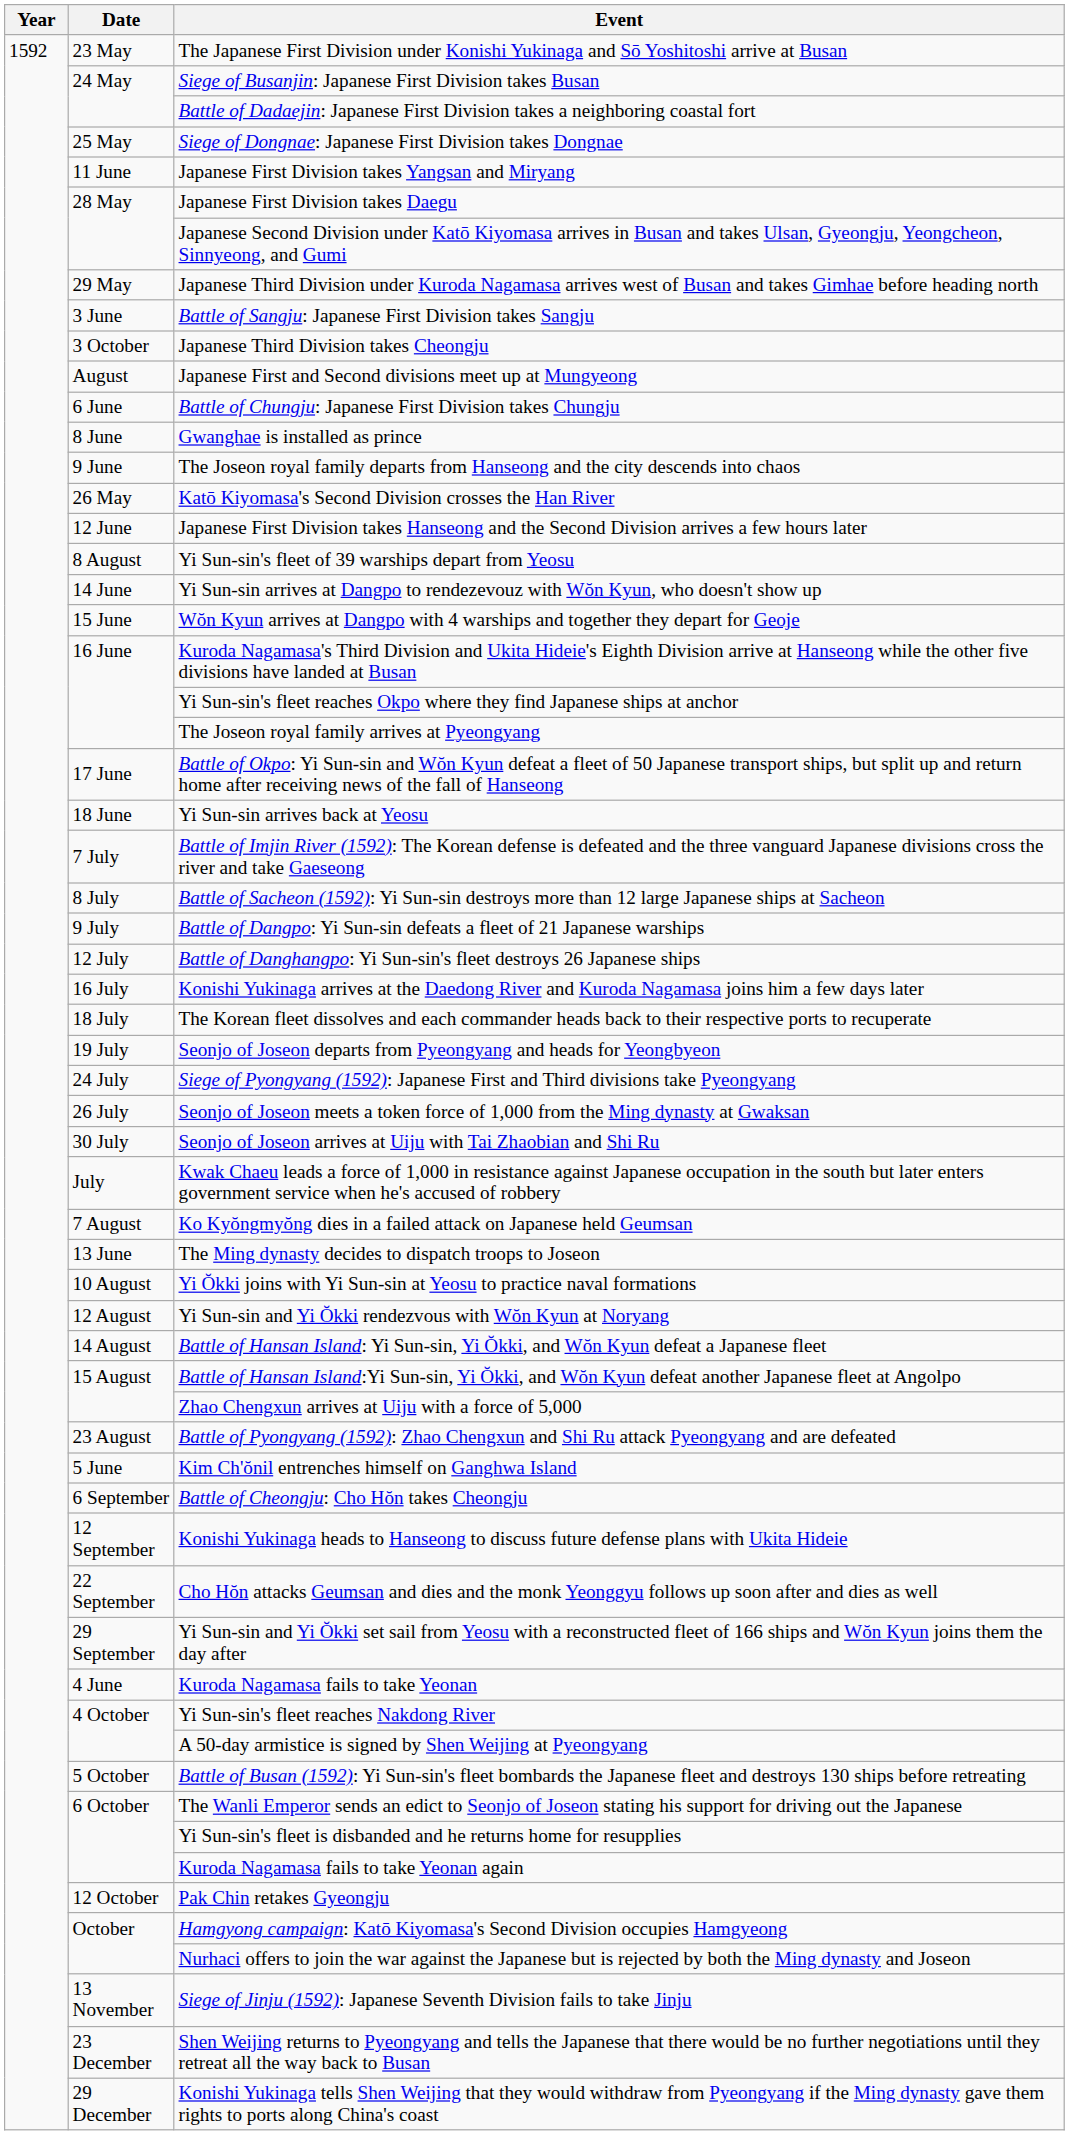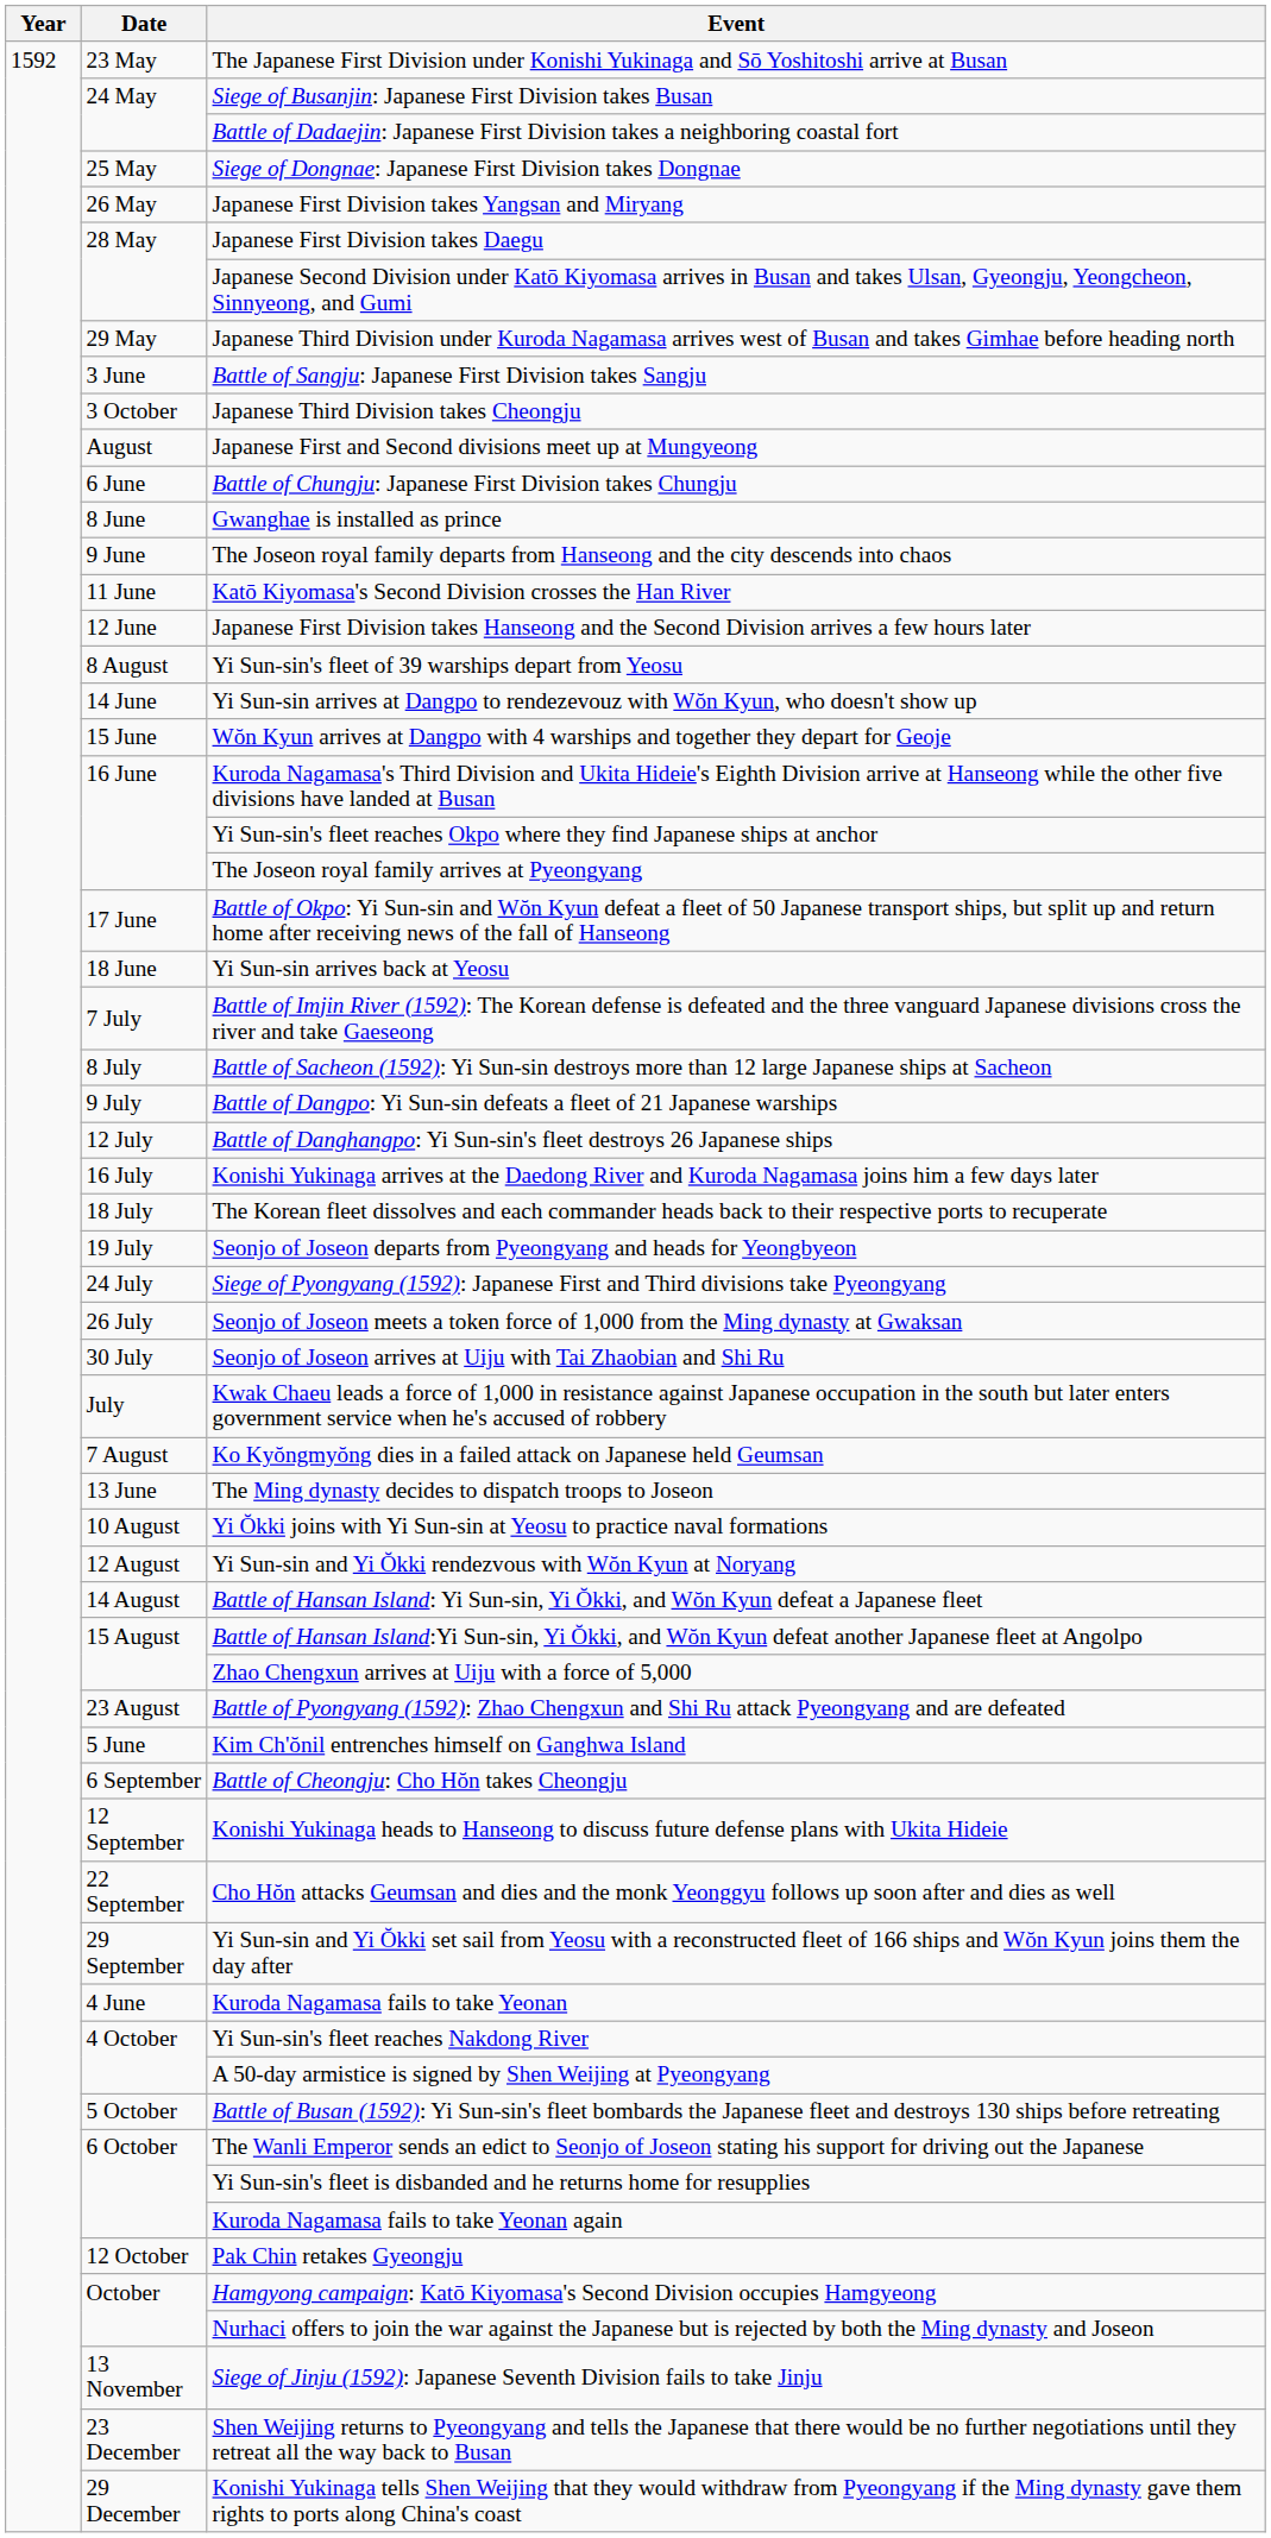 <table class="wikitable" width="100%">
 <tr>
 <th style="width:6%">Year</th>
 <th style="width:10%">Date</th>
 <th>Event</th>
 </tr>
 <tr>
 <td rowspan="61" valign="top">1592</td>
 <td>23 May</td>
 <td>The Japanese First Division under <a href='#'>Konishi Yukinaga</a> and <a href='#'>Sō Yoshitoshi</a> arrive at <a href='#'>Busan</a></td>
 </tr>
 <tr>
 <td rowspan="2" valign="top">24 May</td>
 <td><em><a href='#'>Siege of Busanjin</a></em>: Japanese First Division takes <a href='#'>Busan</a></td>
 </tr>
 <tr>
 <td><em><a href='#'>Battle of Dadaejin</a></em>: Japanese First Division takes a neighboring coastal fort</td>
 </tr>
 <tr>
 <td>25 May</td>
 <td><em><a href='#'>Siege of Dongnae</a></em>: Japanese First Division takes <a href='#'>Dongnae</a></td>
 </tr>
 <tr>
-<td>11 June</td>
+<td>26 May</td>
 <td>Japanese First Division takes <a href='#'>Yangsan</a> and <a href='#'>Miryang</a></td>
 </tr>
 <tr>
 <td rowspan="2" valign="top">28 May</td>
 <td>Japanese First Division takes <a href='#'>Daegu</a></td>
 </tr>
 <tr>
 <td>Japanese Second Division under <a href='#'>Katō Kiyomasa</a> arrives in <a href='#'>Busan</a> and takes <a href='#'>Ulsan</a>, <a href='#'>Gyeongju</a>, <a href='#'>Yeongcheon</a>, <a href='#'>Sinnyeong</a>, and <a href='#'>Gumi</a></td>
 </tr>
 <tr>
 <td>29 May</td>
 <td>Japanese Third Division under <a href='#'>Kuroda Nagamasa</a> arrives west of <a href='#'>Busan</a> and takes <a href='#'>Gimhae</a> before heading north</td>
 </tr>
 <tr>
 <td>3 June</td>
 <td><em><a href='#'>Battle of Sangju</a></em>: Japanese First Division takes <a href='#'>Sangju</a></td>
 </tr>
 <tr>
 <td>3 October</td>
 <td>Japanese Third Division takes <a href='#'>Cheongju</a></td>
 </tr>
 <tr>
 <td>August</td>
 <td>Japanese First and Second divisions meet up at <a href='#'>Mungyeong</a></td>
 </tr>
 <tr>
 <td>6 June</td>
 <td><em><a href='#'>Battle of Chungju</a></em>: Japanese First Division takes <a href='#'>Chungju</a></td>
 </tr>
 <tr>
 <td>8 June</td>
 <td><a href='#'>Gwanghae</a> is installed as prince</td>
 </tr>
 <tr>
 <td>9 June</td>
 <td>The Joseon royal family departs from <a href='#'>Hanseong</a> and the city descends into chaos</td>
 </tr>
 <tr>
-<td>26 May</td>
+<td>11 June</td>
 <td><a href='#'>Katō Kiyomasa</a>'s Second Division crosses the <a href='#'>Han River</a></td>
 </tr>
 <tr>
 <td>12 June</td>
 <td>Japanese First Division takes <a href='#'>Hanseong</a> and the Second Division arrives a few hours later</td>
 </tr>
 <tr>
 <td>8 August</td>
 <td>Yi Sun-sin's fleet of 39 warships depart from <a href='#'>Yeosu</a></td>
 </tr>
 <tr>
 <td>14 June</td>
 <td>Yi Sun-sin arrives at <a href='#'>Dangpo</a> to rendezevouz with <a href='#'>Wŏn Kyun</a>, who doesn't show up</td>
 </tr>
 <tr>
 <td>15 June</td>
 <td><a href='#'>Wŏn Kyun</a> arrives at <a href='#'>Dangpo</a> with 4 warships and together they depart for <a href='#'>Geoje</a></td>
 </tr>
 <tr>
 <td rowspan="3" valign="top">16 June</td>
 <td><a href='#'>Kuroda Nagamasa</a>'s Third Division and <a href='#'>Ukita Hideie</a>'s Eighth Division arrive at <a href='#'>Hanseong</a> while the other five divisions have landed at <a href='#'>Busan</a></td>
 </tr>
 <tr>
 <td>Yi Sun-sin's fleet reaches <a href='#'>Okpo</a> where they find Japanese ships at anchor</td>
 </tr>
 <tr>
 <td>The Joseon royal family arrives at <a href='#'>Pyeongyang</a></td>
 </tr>
 <tr>
 <td>17 June</td>
 <td><em><a href='#'>Battle of Okpo</a></em>: Yi Sun-sin and <a href='#'>Wŏn Kyun</a> defeat a fleet of 50 Japanese transport ships, but split up and return home after receiving news of the fall of <a href='#'>Hanseong</a></td>
 </tr>
 <tr>
 <td>18 June</td>
 <td>Yi Sun-sin arrives back at <a href='#'>Yeosu</a></td>
 </tr>
 <tr>
 <td>7 July</td>
 <td><em><a href='#'>Battle of Imjin River (1592)</a></em>: The Korean defense is defeated and the three vanguard Japanese divisions cross the river and take <a href='#'>Gaeseong</a></td>
 </tr>
 <tr>
 <td>8 July</td>
 <td><em><a href='#'>Battle of Sacheon (1592)</a></em>: Yi Sun-sin destroys more than 12 large Japanese ships at <a href='#'>Sacheon</a></td>
 </tr>
 <tr>
 <td>9 July</td>
 <td><em><a href='#'>Battle of Dangpo</a></em>: Yi Sun-sin defeats a fleet of 21 Japanese warships</td>
 </tr>
 <tr>
 <td>12 July</td>
 <td><em><a href='#'>Battle of Danghangpo</a></em>: Yi Sun-sin's fleet destroys 26 Japanese ships</td>
 </tr>
 <tr>
 <td>16 July</td>
 <td><a href='#'>Konishi Yukinaga</a> arrives at the <a href='#'>Daedong River</a> and <a href='#'>Kuroda Nagamasa</a> joins him a few days later</td>
 </tr>
 <tr>
 <td>18 July</td>
 <td>The Korean fleet dissolves and each commander heads back to their respective ports to recuperate</td>
 </tr>
 <tr>
 <td>19 July</td>
 <td><a href='#'>Seonjo of Joseon</a> departs from <a href='#'>Pyeongyang</a> and heads for <a href='#'>Yeongbyeon</a></td>
 </tr>
 <tr>
 <td>24 July</td>
 <td><em><a href='#'>Siege of Pyongyang (1592)</a></em>: Japanese First and Third divisions take <a href='#'>Pyeongyang</a></td>
 </tr>
 <tr>
 <td>26 July</td>
 <td><a href='#'>Seonjo of Joseon</a> meets a token force of 1,000 from the <a href='#'>Ming dynasty</a> at <a href='#'>Gwaksan</a></td>
 </tr>
 <tr>
 <td>30 July</td>
 <td><a href='#'>Seonjo of Joseon</a> arrives at <a href='#'>Uiju</a> with <a href='#'>Tai Zhaobian</a> and <a href='#'>Shi Ru</a></td>
 </tr>
 <tr>
 <td>July</td>
 <td><a href='#'>Kwak Chaeu</a> leads a force of 1,000 in resistance against Japanese occupation in the south but later enters government service when he's accused of robbery</td>
 </tr>
 <tr>
 <td>7 August</td>
 <td><a href='#'>Ko Kyŏngmyŏng</a> dies in a failed attack on Japanese held <a href='#'>Geumsan</a></td>
 </tr>
 <tr>
 <td>13 June</td>
 <td>The <a href='#'>Ming dynasty</a> decides to dispatch troops to Joseon</td>
 </tr>
 <tr>
 <td>10 August</td>
 <td><a href='#'>Yi Ŏkki</a> joins with Yi Sun-sin at <a href='#'>Yeosu</a> to practice naval formations</td>
 </tr>
 <tr>
 <td>12 August</td>
 <td>Yi Sun-sin and <a href='#'>Yi Ŏkki</a> rendezvous with <a href='#'>Wŏn Kyun</a> at <a href='#'>Noryang</a></td>
 </tr>
 <tr>
 <td>14 August</td>
 <td><em><a href='#'>Battle of Hansan Island</a></em>: Yi Sun-sin, <a href='#'>Yi Ŏkki</a>, and <a href='#'>Wŏn Kyun</a> defeat a Japanese fleet</td>
 </tr>
 <tr>
 <td rowspan="2" valign="top">15 August</td>
 <td><em><a href='#'>Battle of Hansan Island</a></em>:Yi Sun-sin, <a href='#'>Yi Ŏkki</a>, and <a href='#'>Wŏn Kyun</a> defeat another Japanese fleet at Angolpo</td>
 </tr>
 <tr>
 <td><a href='#'>Zhao Chengxun</a> arrives at <a href='#'>Uiju</a> with a force of 5,000</td>
 </tr>
 <tr>
 <td>23 August</td>
 <td><em><a href='#'>Battle of Pyongyang (1592)</a></em>: <a href='#'>Zhao Chengxun</a> and <a href='#'>Shi Ru</a> attack <a href='#'>Pyeongyang</a> and are defeated</td>
 </tr>
 <tr>
 <td>5 June</td>
 <td><a href='#'>Kim Ch'ŏnil</a> entrenches himself on <a href='#'>Ganghwa Island</a></td>
 </tr>
 <tr>
 <td>6 September</td>
 <td><em><a href='#'>Battle of Cheongju</a></em>: <a href='#'>Cho Hŏn</a> takes <a href='#'>Cheongju</a></td>
 </tr>
 <tr>
 <td>12 September</td>
 <td><a href='#'>Konishi Yukinaga</a> heads to <a href='#'>Hanseong</a> to discuss future defense plans with <a href='#'>Ukita Hideie</a></td>
 </tr>
 <tr>
 <td>22 September</td>
 <td><a href='#'>Cho Hŏn</a> attacks <a href='#'>Geumsan</a> and dies and the monk <a href='#'>Yeonggyu</a> follows up soon after and dies as well</td>
 </tr>
 <tr>
 <td>29 September</td>
 <td>Yi Sun-sin and <a href='#'>Yi Ŏkki</a> set sail from <a href='#'>Yeosu</a> with a reconstructed fleet of 166 ships and <a href='#'>Wŏn Kyun</a> joins them the day after</td>
 </tr>
 <tr>
 <td>4 June</td>
 <td><a href='#'>Kuroda Nagamasa</a> fails to take <a href='#'>Yeonan</a></td>
 </tr>
 <tr>
 <td rowspan="2" valign="top">4 October</td>
 <td>Yi Sun-sin's fleet reaches <a href='#'>Nakdong River</a></td>
 </tr>
 <tr>
 <td>A 50-day armistice is signed by <a href='#'>Shen Weijing</a> at <a href='#'>Pyeongyang</a></td>
 </tr>
 <tr>
 <td>5 October</td>
 <td><em><a href='#'>Battle of Busan (1592)</a></em>: Yi Sun-sin's fleet bombards the Japanese fleet and destroys 130 ships before retreating</td>
 </tr>
 <tr>
 <td rowspan="3" valign="top">6 October</td>
 <td>The <a href='#'>Wanli Emperor</a> sends an edict to <a href='#'>Seonjo of Joseon</a> stating his support for driving out the Japanese</td>
 </tr>
 <tr>
 <td>Yi Sun-sin's fleet is disbanded and he returns home for resupplies</td>
 </tr>
 <tr>
 <td><a href='#'>Kuroda Nagamasa</a> fails to take <a href='#'>Yeonan</a> again</td>
 </tr>
 <tr>
 <td>12 October</td>
 <td><a href='#'>Pak Chin</a> retakes <a href='#'>Gyeongju</a></td>
 </tr>
 <tr>
 <td rowspan="2" valign="top">October</td>
 <td><em><a href='#'>Hamgyong campaign</a></em>: <a href='#'>Katō Kiyomasa</a>'s Second Division occupies <a href='#'>Hamgyeong</a></td>
 </tr>
 <tr>
 <td><a href='#'>Nurhaci</a> offers to join the war against the Japanese but is rejected by both the <a href='#'>Ming dynasty</a> and Joseon</td>
 </tr>
 <tr>
 <td>13 November</td>
 <td><em><a href='#'>Siege of Jinju (1592)</a></em>: Japanese Seventh Division fails to take <a href='#'>Jinju</a></td>
 </tr>
 <tr>
 <td>23 December</td>
 <td><a href='#'>Shen Weijing</a> returns to <a href='#'>Pyeongyang</a> and tells the Japanese that there would be no further negotiations until they retreat all the way back to <a href='#'>Busan</a></td>
 </tr>
 <tr>
 <td>29 December</td>
 <td><a href='#'>Konishi Yukinaga</a> tells <a href='#'>Shen Weijing</a> that they would withdraw from <a href='#'>Pyeongyang</a> if the <a href='#'>Ming dynasty</a> gave them rights to ports along China's coast</td>
 </tr>
 </table>
